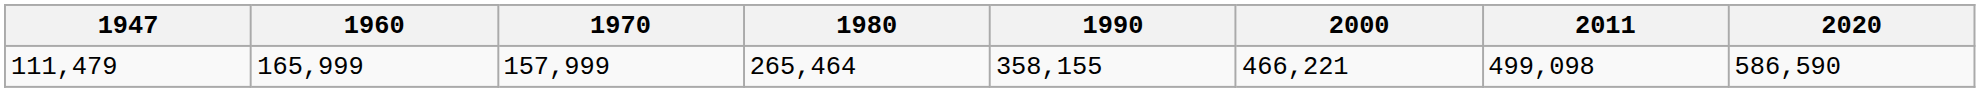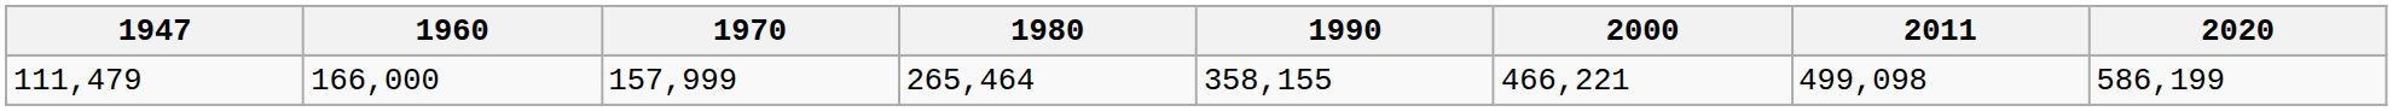 <table class="wikitable" style="width:80%;">
 <tr>
 <th>1947</th>
 <th>1960</th>
 <th>1970</th>
 <th>1980</th>
 <th>1990</th>
 <th>2000</th>
 <th>2011</th>
 <th>2020</th>
 </tr>
 <tr>
 <td>111,479</td>
-<td>165,999</td>
+<td>166,000</td>
 <td>157,999</td>
 <td>265,464</td>
 <td>358,155</td>
 <td>466,221</td>
 <td>499,098</td>
-<td>586,590</td>
+<td>586,199</td>
 </tr>
 </table>
